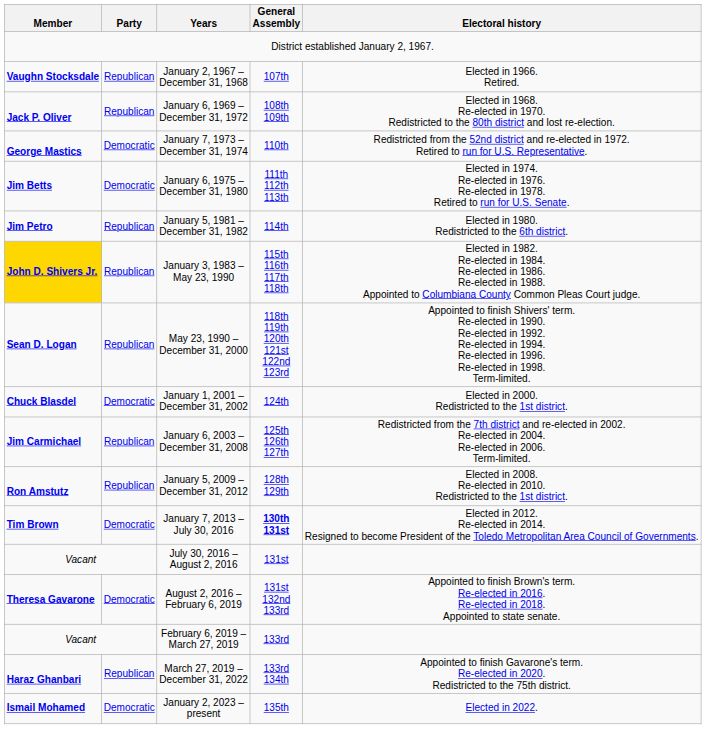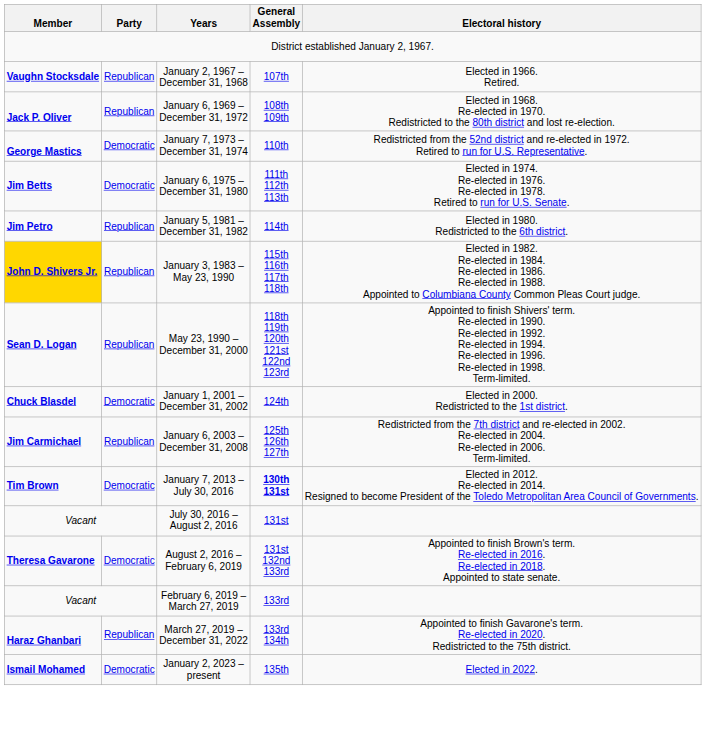 <table class=wikitable style="text-align:center">
 <tr valign=bottom>
 <th>Member</th>
 <th>Party</th>
 <th>Years</th>
 <th>General<br>Assembly</th>
 <th>Electoral history</th>
 </tr>
 <tr style="height:3em">
 <td colspan=5>District established January 2, 1967.</td>
 </tr>
 <tr style="height:3em">
 <td align=left><strong><a href='#'>Vaughn Stocksdale</a></strong><br></td>
 <td><a href='#'>Republican</a></td>
 <td>January 2, 1967 –<br>December 31, 1968</td>
 <td><a href='#'>107th</a></td>
 <td>Elected in 1966.<br>Retired.</td>
 </tr>
 <tr style="height:3em">
 <td align=left><br><strong><a href='#'>Jack P. Oliver</a></strong><br></td>
 <td><a href='#'>Republican</a></td>
 <td>January 6, 1969 –<br>December 31, 1972</td>
 <td><a href='#'>108th</a><br><a href='#'>109th</a></td>
 <td>Elected in 1968.<br>Re-elected in 1970.<br>Redistricted to the <a href='#'>80th district</a> and lost re-election.</td>
 </tr>
 <tr style="height:3em">
 <td align=left><br><strong><a href='#'>George Mastics</a></strong><br></td>
 <td><a href='#'>Democratic</a></td>
 <td>January 7, 1973 –<br>December 31, 1974</td>
 <td><a href='#'>110th</a></td>
 <td>Redistricted from the <a href='#'>52nd district</a> and re-elected in 1972.<br>Retired to <a href='#'>run for U.S. Representative</a>.</td>
 </tr>
 <tr style="height:3em">
 <td align=left><strong><a href='#'>Jim Betts</a></strong></td>
 <td><a href='#'>Democratic</a></td>
 <td>January 6, 1975 –<br>December 31, 1980</td>
 <td><a href='#'>111th</a><br><a href='#'>112th</a><br><a href='#'>113th</a></td>
 <td>Elected in 1974.<br>Re-elected in 1976.<br>Re-elected in 1978.<br>Retired to <a href='#'>run for U.S. Senate</a>.</td>
 </tr>
 <tr style="height:3em">
 <td align=left><strong><a href='#'>Jim Petro</a></strong><br></td>
 <td><a href='#'>Republican</a></td>
 <td>January 5, 1981 –<br>December 31, 1982</td>
 <td><a href='#'>114th</a></td>
 <td>Elected in 1980.<br>Redistricted to the <a href='#'>6th district</a>.</td>
 </tr>
 <tr style="height:3em">
 <td align=left style="background: gold;"><strong><a href='#'>John D. Shivers Jr.</a></strong><br></td>
 <td><a href='#'>Republican</a></td>
 <td>January 3, 1983 –<br>May 23, 1990</td>
 <td><a href='#'>115th</a><br><a href='#'>116th</a><br><a href='#'>117th</a><br><a href='#'>118th</a></td>
 <td>Elected in 1982.<br>Re-elected in 1984.<br>Re-elected in 1986.<br>Re-elected in 1988.<br>Appointed to <a href='#'>Columbiana County</a> Common Pleas Court judge.</td>
 </tr>
 <tr style="height:3em">
 <td align=left><strong><a href='#'>Sean D. Logan</a></strong><br></td>
 <td><a href='#'>Republican</a></td>
 <td>May 23, 1990 –<br>December 31, 2000</td>
 <td><a href='#'>118th</a><br><a href='#'>119th</a><br><a href='#'>120th</a><br><a href='#'>121st</a><br><a href='#'>122nd</a><br><a href='#'>123rd</a></td>
 <td>Appointed to finish Shivers' term.<br>Re-elected in 1990.<br>Re-elected in 1992.<br>Re-elected in 1994.<br>Re-elected in 1996.<br>Re-elected in 1998.<br>Term-limited.</td>
 </tr>
 <tr style="height:3em">
 <td align=left><strong><a href='#'>Chuck Blasdel</a></strong><br></td>
 <td><a href='#'>Democratic</a></td>
 <td>January 1, 2001 –<br>December 31, 2002</td>
 <td><a href='#'>124th</a></td>
 <td>Elected in 2000.<br>Redistricted to the <a href='#'>1st district</a>.</td>
 </tr>
 <tr style="height:3em">
 <td align=left><strong><a href='#'>Jim Carmichael</a></strong><br></td>
 <td><a href='#'>Republican</a></td>
 <td>January 6, 2003 –<br>December 31, 2008</td>
 <td><a href='#'>125th</a><br><a href='#'>126th</a><br><a href='#'>127th</a></td>
 <td>Redistricted from the <a href='#'>7th district</a> and re-elected in 2002.<br>Re-elected in 2004.<br>Re-elected in 2006.<br>Term-limited.</td>
 </tr>
 <tr style="height:3em">
-<td align=left><br><strong><a href='#'>Ron Amstutz</a></strong><br></td>
-<td><a href='#'>Republican</a></td>
-<td>January 5, 2009 –<br>December 31, 2012</td>
-<td><a href='#'>128th</a><br><a href='#'>129th</a></td>
-<td>Elected in 2008.<br>Re-elected in 2010.<br>Redistricted to the <a href='#'>1st district</a>.</td>
-</tr>
-<tr style="height:3em">
 <td align=left><strong><a href='#'>Tim Brown</a></strong><br></td>
 <td><a href='#'>Democratic</a></td>
 <td>January 7, 2013 –<br>July 30, 2016</td>
 <td><strong><a href='#'>130th</a><br><a href='#'>131st</a></strong></td>
 <td>Elected in 2012.<br>Re-elected in 2014.<br>Resigned to become President of the <a href='#'>Toledo Metropolitan Area Council of Governments</a>.</td>
 </tr>
 <tr style="height:3em">
 <td colspan=2><em>Vacant</em></td>
 <td nowrap>July 30, 2016 –<br>August 2, 2016</td>
 <td><a href='#'>131st</a></td>
 <td></td>
 </tr>
 <tr style="height:3em">
 <td align=left><strong><a href='#'>Theresa Gavarone</a></strong><br></td>
 <td><a href='#'>Democratic</a></td>
 <td>August 2, 2016 –<br>February 6, 2019</td>
 <td><a href='#'>131st</a><br><a href='#'>132nd</a><br><a href='#'>133rd</a></td>
 <td>Appointed to finish Brown's term.<br><a href='#'>Re-elected in 2016</a>.<br><a href='#'>Re-elected in 2018</a>.<br>Appointed to state senate.</td>
 </tr>
 <tr style="height:3em">
 <td colspan=2><em>Vacant</em></td>
 <td nowrap>February 6, 2019 –<br>March 27, 2019</td>
 <td><a href='#'>133rd</a></td>
 <td></td>
 </tr>
 <tr style="height:3em">
 <td align=left><br><strong><a href='#'>Haraz Ghanbari</a></strong><br></td>
 <td><a href='#'>Republican</a></td>
 <td>March 27, 2019 –<br>December 31, 2022</td>
 <td><a href='#'>133rd</a><br><a href='#'>134th</a></td>
 <td>Appointed to finish Gavarone's term.<br><a href='#'>Re-elected in 2020</a>.<br>Redistricted to the 75th district.</td>
 </tr>
 <tr style="height:3em">
 <td align=left><strong><a href='#'>Ismail Mohamed</a></strong><br></td>
 <td><a href='#'>Democratic</a></td>
 <td>January 2, 2023 –<br>present</td>
 <td><a href='#'>135th</a></td>
 <td><a href='#'>Elected in 2022</a>.</td>
 </tr>
 </table>
